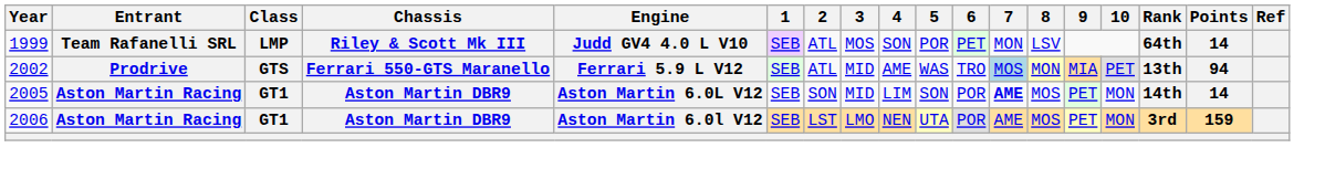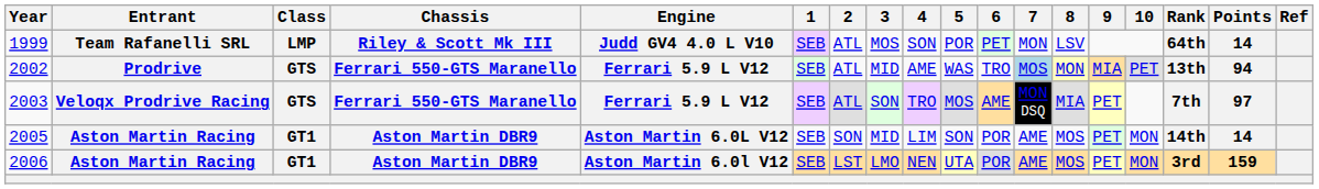 <table class="wikitable" style="text-align:center; font-size:85%">
 <tr>
 <th>Year</th>
 <th>Entrant</th>
 <th>Class</th>
 <th>Chassis</th>
 <th>Engine</th>
 <th>1</th>
 <th>2</th>
 <th>3</th>
 <th>4</th>
 <th>5</th>
 <th>6</th>
 <th>7</th>
 <th>8</th>
 <th>9</th>
 <th>10</th>
 <th>Rank</th>
 <th>Points</th>
 <th>Ref</th>
 </tr>
 <tr>
 <td><a href='#'>1999</a></td>
 <th nowrap>Team Rafanelli SRL</th>
 <th>LMP</th>
 <th nowrap><a href='#'>Riley & Scott Mk III</a></th>
 <th nowrap><a href='#'>Judd</a> GV4 4.0 L V10</th>
 <td style="background:#EFCFFF;"><a href='#'>SEB</a><br></td>
 <td><a href='#'>ATL</a></td>
 <td><a href='#'>MOS</a></td>
 <td><a href='#'>SON</a></td>
 <td><a href='#'>POR</a></td>
 <td style="background:#DFFFDF;"><a href='#'>PET</a><br></td>
 <td><a href='#'>MON</a></td>
 <td><a href='#'>LSV</a></td>
 <td colspan=2></td>
 <th>64th</th>
 <th>14</th>
 <th></th>
 </tr>
 <tr>
 <td><a href='#'>2002</a></td>
 <th><a href='#'>Prodrive</a></th>
 <th>GTS</th>
 <th nowrap><a href='#'>Ferrari 550-GTS Maranello</a></th>
 <th nowrap><a href='#'>Ferrari</a> 5.9 L V12</th>
 <td style="background:#DFFFDF;"><a href='#'>SEB</a><br></td>
 <td><a href='#'>ATL</a></td>
 <td><a href='#'>MID</a></td>
 <td><a href='#'>AME</a></td>
 <td><a href='#'>WAS</a></td>
 <td><a href='#'>TRO</a></td>
 <td style="background: lightblue;"><a href='#'>MOS</a></td>
 <td style="background:#FFFFBF;"><a href='#'>MON</a><br></td>
 <td style="background:#FFDF9F;"><a href='#'>MIA</a><br></td>
 <td style="background:#DFDFDF;"><a href='#'>PET</a><br></td>
 <th>13th</th>
 <th>94</th>
 <th></th>
 </tr>
 <tr>
+<td><a href='#'>2003</a></td>
+<th nowrap><a href='#'>Veloqx Prodrive Racing</a></th>
+<th>GTS</th>
+<th nowrap><a href='#'>Ferrari 550-GTS Maranello</a></th>
+<th nowrap><a href='#'>Ferrari</a> 5.9 L V12</th>
+<td style="background:#EFCFFF;"><a href='#'>SEB</a><br></td>
+<td style="background:#DFDFDF;"><a href='#'>ATL</a><br></td>
+<td style="background:#DFFFDF;"><a href='#'>SON</a><br></td>
+<td style="background:#EFCFFF;"><a href='#'>TRO</a><br></td>
+<td style="background:#DFDFDF;"><a href='#'>MOS</a><br></td>
+<td style="background:#FFDF9F;"><a href='#'>AME</a><br></td>
+<td style="background:#000000; color:#FFFFFF"><a href='#'><span>MON</span></a><br><small>DSQ</small></td>
+<td style="background:#DFDFDF;"><a href='#'>MIA</a><br></td>
+<td style="background:#FFFFBF;"><a href='#'>PET</a><br></td>
+<td></td>
+<th>7th</th>
+<th>97</th>
+<th></th>
+</tr>
+<tr>
 <td><a href='#'>2005</a></td>
 <th nowrap><a href='#'>Aston Martin Racing</a></th>
 <th>GT1</th>
 <th nowrap><a href='#'>Aston Martin DBR9</a></th>
 <th nowrap><a href='#'>Aston Martin</a> 6.0L V12</th>
 <td><a href='#'>SEB</a></td>
 <td><a href='#'>SON</a></td>
 <td><a href='#'>MID</a></td>
 <td><a href='#'>LIM</a></td>
 <td><a href='#'>SON</a></td>
 <td><a href='#'>POR</a></td>
-<td><strong><a href='#'>AME</a></strong></td>
+<td><a href='#'>AME</a></td>
 <td><a href='#'>MOS</a></td>
 <td style="background:#DFFFDF;"><a href='#'>PET</a><br></td>
 <td><a href='#'>MON</a></td>
 <th>14th</th>
 <th>14</th>
 <th></th>
 </tr>
 <tr>
 <td><a href='#'>2006</a></td>
 <th nowrap><a href='#'>Aston Martin Racing</a></th>
 <th>GT1</th>
 <th nowrap><a href='#'>Aston Martin DBR9</a></th>
 <th nowrap><a href='#'>Aston Martin</a> 6.0l V12</th>
 <td style="background:#FFDF9F;"><a href='#'>SEB</a><br></td>
 <td style="background:#FFDF9F;"><a href='#'>LST</a><br></td>
 <td style="background:#FFDF9F;"><a href='#'>LMO</a><br></td>
 <td style="background:#FFDF9F;"><a href='#'>NEN</a><br></td>
 <td style="background:#FFFFBF;"><a href='#'>UTA</a><br></td>
 <td style="background:#DFDFDF;"><a href='#'>POR</a><br></td>
 <td style="background:#FFDF9F;"><a href='#'>AME</a><br></td>
 <td style="background:#FFDF9F;"><a href='#'>MOS</a><br></td>
 <td style="background:#FFFFBF;"><a href='#'>PET</a><br></td>
 <td style="background:#FFDF9F;"><a href='#'>MON</a><br></td>
 <th style="background:#FFDF9F;">3rd</th>
 <th style="background:#FFDF9F;">159</th>
 <th></th>
 </tr>
 <tr>
 <th colspan="18"></th>
 </tr>
 </table>
